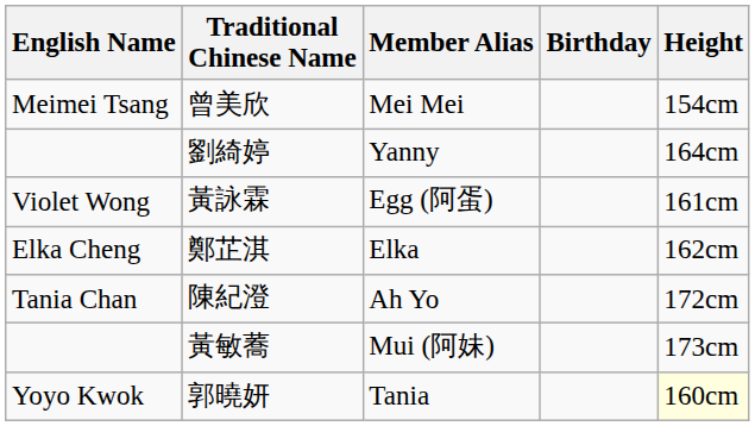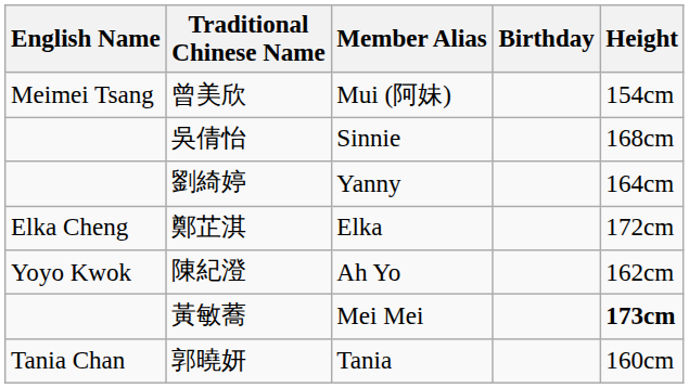 <table class="wikitable">
 <tr>
 <th>English Name</th>
 <th>Traditional<br>Chinese Name</th>
 <th>Member Alias</th>
 <th>Birthday</th>
 <th>Height</th>
 </tr>
 <tr>
 <td>Meimei Tsang</td>
 <td>曾美欣</td>
-<td>Mei Mei</td>
+<td>Mui (阿妹)</td>
 <td> </td>
 <td>154cm</td>
+</tr>
+<tr>
+<td></td>
+<td>吳倩怡</td>
+<td>Sinnie</td>
+<td> </td>
+<td>168cm</td>
 </tr>
 <tr>
 <td></td>
 <td>劉綺婷</td>
 <td>Yanny</td>
 <td></td>
 <td>164cm</td>
 </tr>
 <tr>
-<td>Violet Wong</td>
-<td>黃詠霖</td>
-<td>Egg (阿蛋)</td>
-<td> </td>
-<td>161cm</td>
-</tr>
-<tr>
 <td>Elka Cheng</td>
 <td>鄭芷淇</td>
 <td>Elka</td>
 <td></td>
-<td>162cm</td>
+<td>172cm</td>
 </tr>
 <tr>
-<td>Tania Chan</td>
+<td>Yoyo Kwok</td>
 <td>陳紀澄</td>
 <td>Ah Yo</td>
 <td></td>
-<td>172cm</td>
+<td>162cm</td>
 </tr>
 <tr>
 <td></td>
 <td>黃敏蕎</td>
-<td>Mui (阿妹)</td>
+<td>Mei Mei</td>
 <td></td>
-<td>173cm</td>
+<td><strong>173cm</strong></td>
 </tr>
 <tr>
-<td>Yoyo Kwok</td>
+<td>Tania Chan</td>
 <td>郭曉妍</td>
 <td>Tania</td>
 <td></td>
-<td style="background: lightyellow;">160cm</td>
+<td>160cm</td>
 </tr>
 </table>
